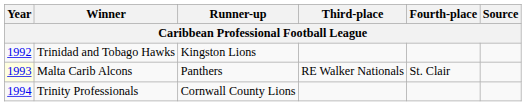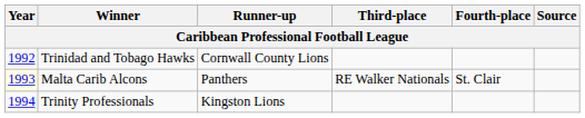 <table class="wikitable">
 <tr>
 <th>Year</th>
 <th>Winner</th>
 <th>Runner-up</th>
 <th>Third-place</th>
 <th>Fourth-place</th>
 <th>Source</th>
 </tr>
 <tr>
 <th colspan="6">Caribbean Professional Football League</th>
 </tr>
 <tr>
 <td><a href='#'>1992</a></td>
 <td> Trinidad and Tobago Hawks</td>
-<td> Kingston Lions</td>
+<td> Cornwall County Lions</td>
 <td></td>
 <td></td>
 <td></td>
 </tr>
 <tr>
 <td style="background: lightyellow;"><a href='#'>1993</a></td>
 <td> Malta Carib Alcons</td>
 <td> Panthers</td>
 <td> RE Walker Nationals</td>
 <td> St. Clair</td>
 <td></td>
 </tr>
 <tr>
 <td><a href='#'>1994</a></td>
 <td> Trinity Professionals</td>
-<td> Cornwall County Lions</td>
+<td> Kingston Lions</td>
 <td></td>
 <td></td>
 <td></td>
 </tr>
 </table>
